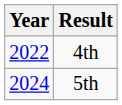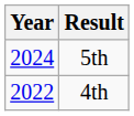 <table class="wikitable" style="text-align:center">
 <tr>
 <th>Year</th>
 <th>Result</th>
 </tr>
 <tr>
+<td><a href='#'>2024</a></td>
+<td>5th</td>
+</tr>
+<tr>
 <td><a href='#'>2022</a></td>
 <td>4th</td>
 </tr>
-<tr>
-<td><a href='#'>2024</a></td>
-<td>5th</td>
-</tr>
 </table>
